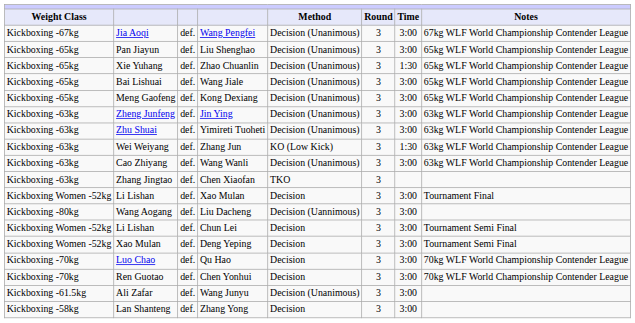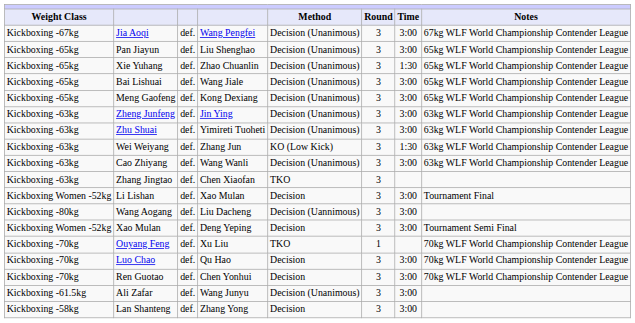 <table class="wikitable" style="font-size: 80%;">
 <tr>
 <th colspan="8" style="background-color: #ccf; color: #000080; text-align: center;"></th>
 </tr>
 <tr>
 <th colspan="1" style="background-color: #E6E8FA; color: #000000; text-align: center;">Weight Class</th>
 <th colspan="1" style="background-color: #E6E8FA; color: #000000; text-align: center;"></th>
 <th colspan="1" style="background-color: #E6E8FA; color: #000000; text-align: center;"></th>
 <th colspan="1" style="background-color: #E6E8FA; color: #000000; text-align: center;"></th>
 <th colspan="1" style="background-color: #E6E8FA; color: #000000; text-align: center;">Method</th>
 <th colspan="1" style="background-color: #E6E8FA; color: #000000; text-align: center;">Round</th>
 <th colspan="1" style="background-color: #E6E8FA; color: #000000; text-align: center;">Time</th>
 <th colspan="1" style="background-color: #E6E8FA; color: #000000; text-align: center;">Notes</th>
 </tr>
 <tr>
 <td>Kickboxing -67kg</td>
 <td> <a href='#'>Jia Aoqi</a></td>
 <td align=center>def.</td>
 <td> <a href='#'>Wang Pengfei</a></td>
 <td>Decision (Unanimous)</td>
 <td align=center>3</td>
 <td align=center>3:00</td>
 <td>67kg WLF World Championship Contender League</td>
 </tr>
 <tr>
 <td>Kickboxing -65kg</td>
 <td> Pan Jiayun</td>
 <td align=center>def.</td>
 <td> Liu Shenghao</td>
 <td>Decision (Unanimous)</td>
 <td align=center>3</td>
 <td align=center>3:00</td>
 <td>65kg WLF World Championship Contender League</td>
 </tr>
 <tr>
 <td>Kickboxing -65kg</td>
 <td> Xie Yuhang</td>
 <td align=center>def.</td>
 <td> Zhao Chuanlin</td>
 <td>Decision (Unanimous)</td>
 <td align=center>3</td>
 <td align=center>1:30</td>
 <td>65kg WLF World Championship Contender League</td>
 </tr>
 <tr>
 <td>Kickboxing -65kg</td>
 <td> Bai Lishuai</td>
 <td align=center>def.</td>
 <td> Wang Jiale</td>
 <td>Decision (Unanimous)</td>
 <td align=center>3</td>
 <td align=center>3:00</td>
 <td>65kg WLF World Championship Contender League</td>
 </tr>
 <tr>
 <td>Kickboxing -65kg</td>
 <td> Meng Gaofeng</td>
 <td align=center>def.</td>
 <td> Kong Dexiang</td>
 <td>Decision (Unanimous)</td>
 <td align=center>3</td>
 <td align=center>3:00</td>
 <td>65kg WLF World Championship Contender League</td>
 </tr>
 <tr>
 <td>Kickboxing -63kg</td>
 <td> <a href='#'>Zheng Junfeng</a></td>
 <td align=center>def.</td>
 <td> <a href='#'>Jin Ying</a></td>
 <td>Decision (Unanimous)</td>
 <td align=center>3</td>
 <td align=center>3:00</td>
 <td>63kg WLF World Championship Contender League</td>
 </tr>
 <tr>
 <td>Kickboxing -63kg</td>
 <td> <a href='#'>Zhu Shuai</a></td>
 <td align=center>def.</td>
 <td> Yimireti Tuoheti</td>
 <td>Decision (Unanimous)</td>
 <td align=center>3</td>
 <td align=center>3:00</td>
 <td>63kg WLF World Championship Contender League</td>
 </tr>
 <tr>
 <td>Kickboxing -63kg</td>
 <td> Wei Weiyang</td>
 <td align=center>def.</td>
 <td> Zhang Jun</td>
 <td>KO (Low Kick)</td>
 <td align=center>3</td>
 <td align=center>1:30</td>
 <td>63kg WLF World Championship Contender League</td>
 </tr>
 <tr>
 <td>Kickboxing -63kg</td>
 <td> Cao Zhiyang</td>
 <td align=center>def.</td>
 <td> Wang Wanli</td>
 <td>Decision (Unanimous)</td>
 <td align=center>3</td>
 <td align=center>3:00</td>
 <td>63kg WLF World Championship Contender League</td>
 </tr>
 <tr>
 <td>Kickboxing -63kg</td>
 <td> Zhang Jingtao</td>
 <td align=center>def.</td>
 <td> Chen Xiaofan</td>
 <td>TKO</td>
 <td align=center>3</td>
 <td align=center></td>
 <td></td>
 </tr>
 <tr>
 <td>Kickboxing Women -52kg</td>
 <td> Li Lishan</td>
 <td align=center>def.</td>
 <td> Xao Mulan</td>
 <td>Decision</td>
 <td align=center>3</td>
 <td align=center>3:00</td>
 <td>Tournament Final</td>
 </tr>
 <tr>
 <td>Kickboxing -80kg</td>
 <td> Wang Aogang</td>
 <td align=center>def.</td>
 <td> Liu Dacheng</td>
 <td>Decision (Uannimous)</td>
 <td align=center>3</td>
 <td align=center>3:00</td>
 <td></td>
 </tr>
 <tr>
 <td>Kickboxing Women -52kg</td>
-<td> Li Lishan</td>
-<td align=center>def.</td>
-<td> Chun Lei</td>
-<td>Decision</td>
-<td align=center>3</td>
-<td align=center>3:00</td>
-<td>Tournament Semi Final</td>
-</tr>
-<tr>
-<td>Kickboxing Women -52kg</td>
 <td> Xao Mulan</td>
 <td align=center>def.</td>
 <td> Deng Yeping</td>
 <td>Decision</td>
 <td align=center>3</td>
 <td align=center>3:00</td>
 <td>Tournament Semi Final</td>
+</tr>
+<tr>
+<td>Kickboxing -70kg</td>
+<td> <a href='#'>Ouyang Feng</a></td>
+<td align=center>def.</td>
+<td> Xu Liu</td>
+<td>TKO</td>
+<td align=center>1</td>
+<td align=center></td>
+<td>70kg WLF World Championship Contender League</td>
 </tr>
 <tr>
 <td>Kickboxing -70kg</td>
 <td> <a href='#'>Luo Chao</a></td>
 <td align=center>def.</td>
 <td> Qu Hao</td>
 <td>Decision</td>
 <td align=center>3</td>
 <td align=center>3:00</td>
 <td>70kg WLF World Championship Contender League</td>
 </tr>
 <tr>
 <td>Kickboxing -70kg</td>
 <td> Ren Guotao</td>
 <td align=center>def.</td>
 <td> Chen Yonhui</td>
 <td>Decision</td>
 <td align=center>3</td>
 <td align=center>3:00</td>
 <td>70kg WLF World Championship Contender League</td>
 </tr>
 <tr>
 <td>Kickboxing -61.5kg</td>
 <td> Ali Zafar</td>
 <td align=center>def.</td>
 <td> Wang Junyu</td>
 <td>Decision (Unanimous)</td>
 <td align=center>3</td>
 <td align=center>3:00</td>
 <td></td>
 </tr>
 <tr>
 <td>Kickboxing -58kg</td>
 <td> Lan Shanteng</td>
 <td align=center>def.</td>
 <td> Zhang Yong</td>
 <td>Decision</td>
 <td align=center>3</td>
 <td align=center>3:00</td>
 <td></td>
 </tr>
 </table>
